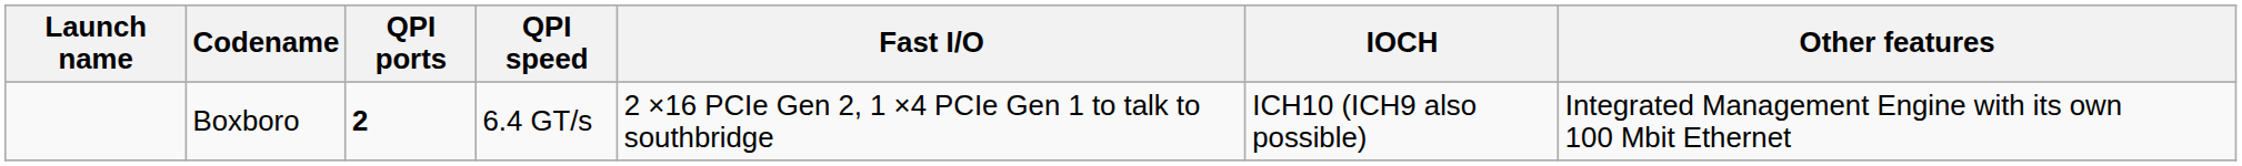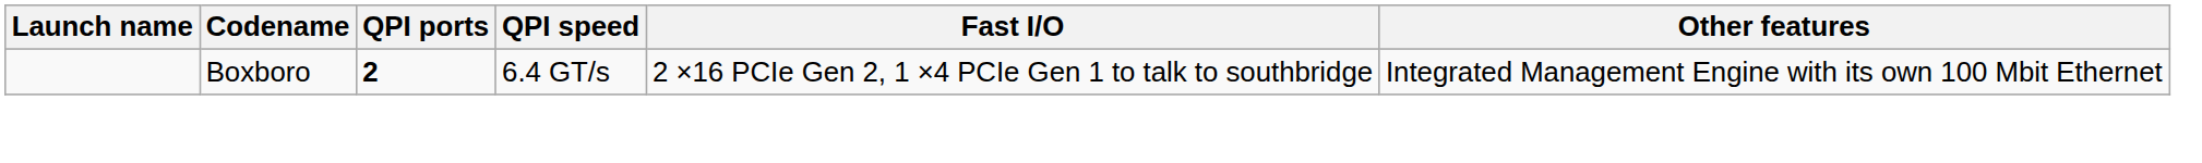 <table class="wikitable">
 <tr>
 <th>Launch name</th>
 <th>Codename</th>
 <th>QPI ports</th>
 <th>QPI speed</th>
 <th>Fast I/O</th>
-<th>IOCH</th>
 <th>Other features</th>
 </tr>
 <tr>
 <td></td>
 <td>Boxboro</td>
 <td><strong>2</strong></td>
 <td>6.4 GT/s</td>
 <td>2 ×16 PCIe Gen 2, 1 ×4 PCIe Gen 1 to talk to southbridge</td>
-<td>ICH10 (ICH9 also possible)</td>
 <td>Integrated Management Engine with its own 100 Mbit Ethernet</td>
 </tr>
 </table>
